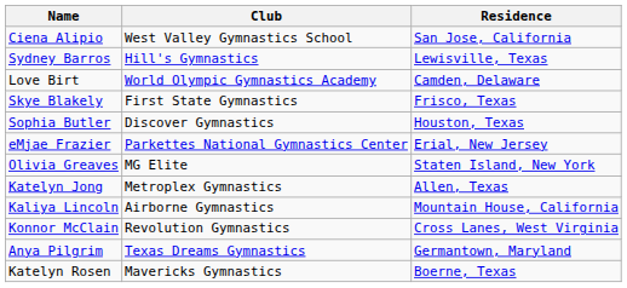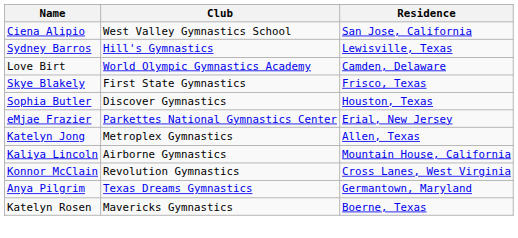 <table class="wikitable">
 <tr>
 <th>Name</th>
 <th>Club</th>
 <th>Residence</th>
 </tr>
 <tr>
 <td><a href='#'>Ciena Alipio</a></td>
 <td>West Valley Gymnastics School</td>
 <td><a href='#'>San Jose, California</a></td>
 </tr>
 <tr>
 <td><a href='#'>Sydney Barros</a></td>
 <td><a href='#'>Hill's Gymnastics</a></td>
 <td><a href='#'>Lewisville, Texas</a></td>
 </tr>
 <tr>
 <td>Love Birt</td>
 <td><a href='#'>World Olympic Gymnastics Academy</a></td>
 <td><a href='#'>Camden, Delaware</a></td>
 </tr>
 <tr>
 <td><a href='#'>Skye Blakely</a></td>
 <td>First State Gymnastics</td>
 <td><a href='#'>Frisco, Texas</a></td>
 </tr>
 <tr>
 <td><a href='#'>Sophia Butler</a></td>
 <td>Discover Gymnastics</td>
 <td><a href='#'>Houston, Texas</a></td>
 </tr>
 <tr>
 <td><a href='#'>eMjae Frazier</a></td>
 <td><a href='#'>Parkettes National Gymnastics Center</a></td>
 <td><a href='#'>Erial, New Jersey</a></td>
 </tr>
 <tr>
-<td><a href='#'>Olivia Greaves</a></td>
-<td>MG Elite</td>
-<td><a href='#'>Staten Island, New York</a></td>
-</tr>
-<tr>
 <td><a href='#'>Katelyn Jong</a></td>
 <td>Metroplex Gymnastics</td>
 <td><a href='#'>Allen, Texas</a></td>
 </tr>
 <tr>
 <td><a href='#'>Kaliya Lincoln</a></td>
 <td>Airborne Gymnastics</td>
 <td><a href='#'>Mountain House, California</a></td>
 </tr>
 <tr>
 <td><a href='#'>Konnor McClain</a></td>
 <td>Revolution Gymnastics</td>
 <td><a href='#'>Cross Lanes, West Virginia</a></td>
 </tr>
 <tr>
 <td><a href='#'>Anya Pilgrim</a></td>
 <td><a href='#'>Texas Dreams Gymnastics</a></td>
 <td><a href='#'>Germantown, Maryland</a></td>
 </tr>
 <tr>
 <td>Katelyn Rosen</td>
 <td>Mavericks Gymnastics</td>
 <td><a href='#'>Boerne, Texas</a></td>
 </tr>
 </table>
